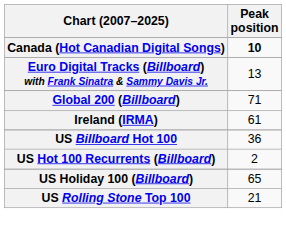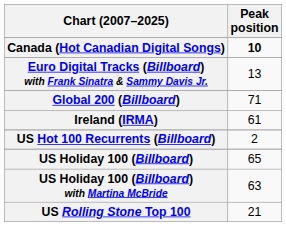 <table class="wikitable sortable plainrowheaders" style="text-align:center">
 <tr>
 <th scope="col">Chart (2007–2025)</th>
 <th scope="col">Peak<br>position</th>
 </tr>
 <tr>
 </tr>
 <tr>
 <th scope="row">Canada (<a href='#'>Hot Canadian Digital Songs</a>)</th>
 <td><strong>10</strong></td>
 </tr>
 <tr>
 </tr>
 <tr>
 <th scope="row"><a href='#'>Euro Digital Tracks</a> (<em><a href='#'>Billboard</a></em>)<br><small><em>with <a href='#'>Frank Sinatra</a> & <a href='#'>Sammy Davis Jr.</a></em></small></th>
 <td>13</td>
 </tr>
 <tr>
 </tr>
 <tr>
 <th scope="row"><a href='#'>Global 200</a> (<em><a href='#'>Billboard</a></em>)</th>
 <td>71</td>
 </tr>
 <tr>
 <th scope="row">Ireland (<a href='#'>IRMA</a>)</th>
 <td>61</td>
 </tr>
 <tr>
 </tr>
 <tr>
 </tr>
 <tr>
 </tr>
 <tr>
-<th scope="row">US <a href='#'><em>Billboard</em> Hot 100</a></th>
-<td>36</td>
-</tr>
-<tr>
 <th scope="row">US <a href='#'>Hot 100 Recurrents</a> (<em><a href='#'>Billboard</a></em>)</th>
 <td>2</td>
 </tr>
 <tr>
 </tr>
 <tr>
 </tr>
 <tr>
 <th scope="row">US Holiday 100 (<em><a href='#'>Billboard</a></em>)</th>
 <td>65</td>
 </tr>
 <tr>
+<th scope="row">US Holiday 100 (<em><a href='#'>Billboard</a></em>)<br><small><em>with <a href='#'>Martina McBride</a></em></small></th>
+<td>63</td>
+</tr>
+<tr>
 <th scope="row">US <a href='#'><em>Rolling Stone</em> Top 100</a></th>
 <td>21</td>
 </tr>
 </table>
